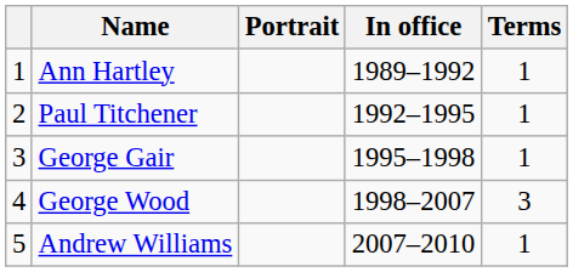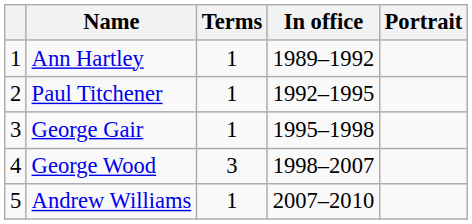 <table class="wikitable">
 <tr>
 <th></th>
 <th>Name</th>
+<th>Terms</th>
+<th>In office</th>
 <th>Portrait</th>
-<th>In office</th>
-<th>Terms</th>
 </tr>
 <tr>
 <td align=center>1</td>
 <td><a href='#'>Ann Hartley</a></td>
+<td align=center>1</td>
+<td>1989–1992</td>
 <td></td>
-<td>1989–1992</td>
-<td align=center>1</td>
 </tr>
 <tr>
 <td align=center>2</td>
 <td><a href='#'>Paul Titchener</a></td>
+<td align=center>1</td>
+<td>1992–1995</td>
 <td></td>
-<td>1992–1995</td>
-<td align=center>1</td>
 </tr>
 <tr>
 <td align=center>3</td>
 <td><a href='#'>George Gair</a></td>
+<td align=center>1</td>
+<td>1995–1998</td>
 <td></td>
-<td>1995–1998</td>
-<td align=center>1</td>
 </tr>
 <tr>
 <td align=center>4</td>
 <td><a href='#'>George Wood</a></td>
+<td align=center>3</td>
+<td>1998–2007</td>
 <td></td>
-<td>1998–2007</td>
-<td align=center>3</td>
 </tr>
 <tr>
 <td align=center>5</td>
 <td><a href='#'>Andrew Williams</a></td>
+<td align=center>1</td>
+<td>2007–2010</td>
 <td></td>
-<td>2007–2010</td>
-<td align=center>1</td>
 </tr>
 </table>
